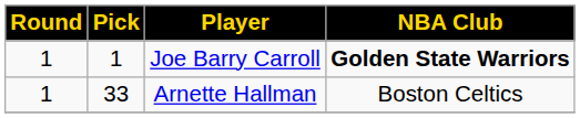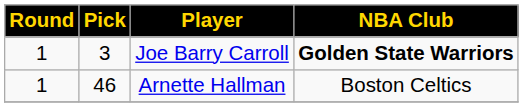 <table class="wikitable" width="00%">
 <tr align="center"  style="background:black;color:gold;">
 <td><strong>Round</strong></td>
 <td><strong>Pick</strong></td>
 <td><strong>Player</strong></td>
 <td><strong>NBA Club</strong></td>
 </tr>
 <tr align="center" bgcolor="">
 <td>1</td>
-<td>1</td>
+<td>3</td>
 <td><a href='#'>Joe Barry Carroll</a></td>
 <td><strong>Golden State Warriors</strong></td>
 </tr>
 <tr align="center" bgcolor="">
 <td>1</td>
-<td>33</td>
+<td>46</td>
 <td><a href='#'>Arnette Hallman</a></td>
 <td>Boston Celtics</td>
 </tr>
 <tr align="center" bgcolor="">
 </tr>
 </table>
